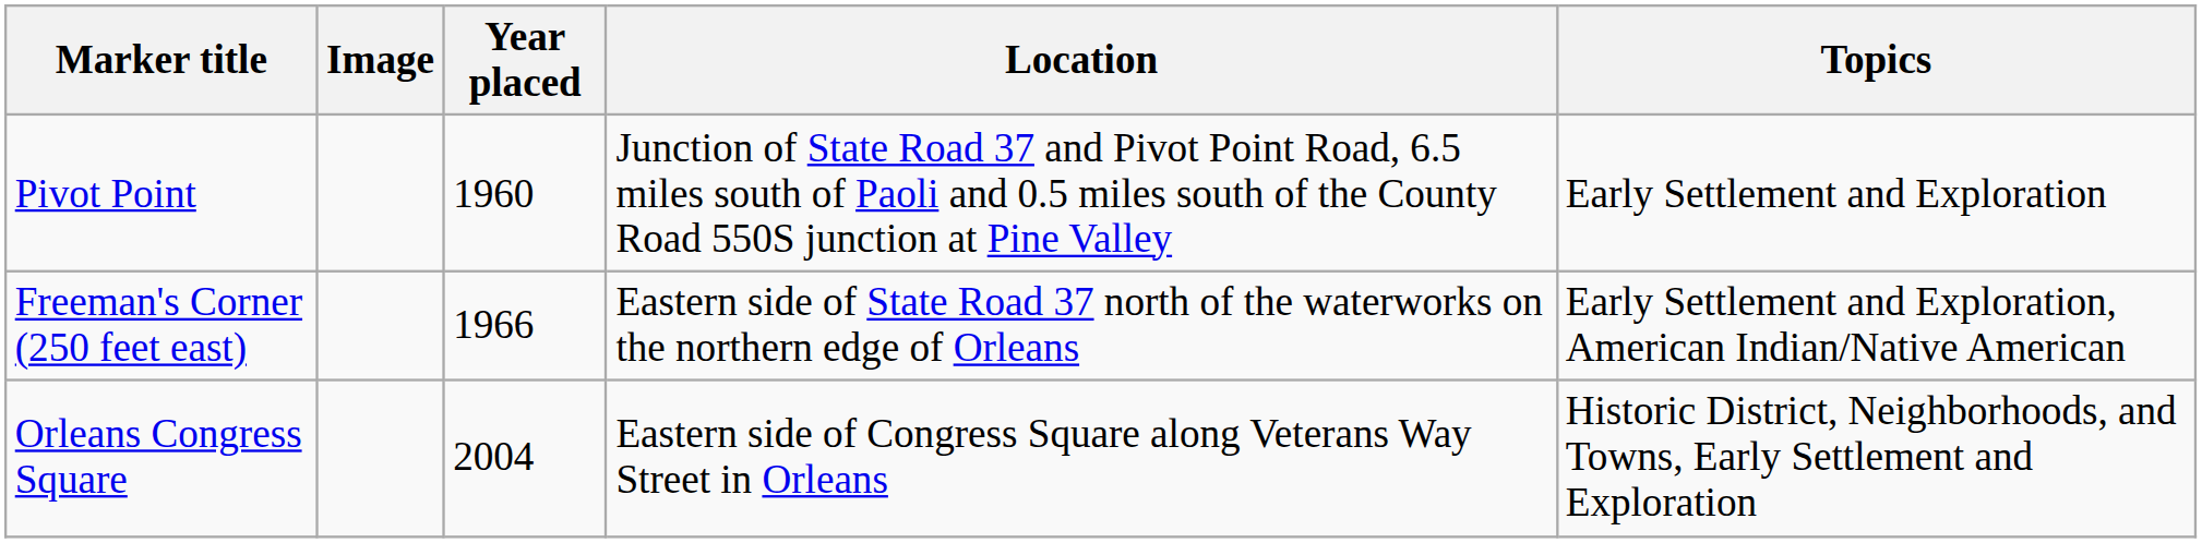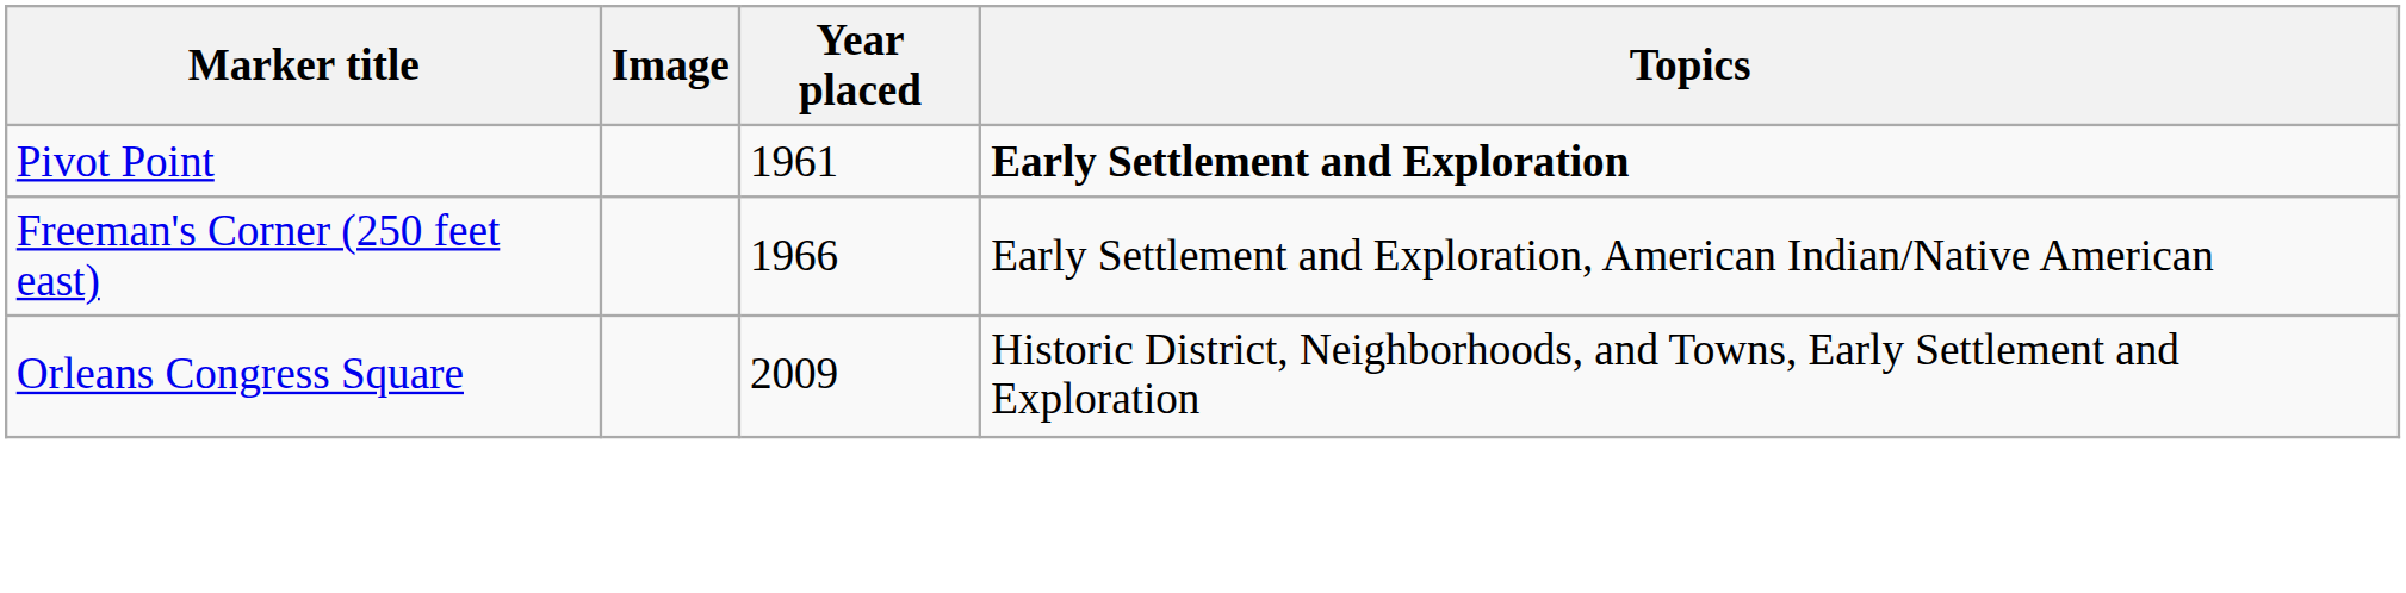 <table class="wikitable sortable" style="width:98%">
 <tr>
 <th>Marker title</th>
 <th class="unsortable">Image</th>
 <th>Year placed</th>
-<th>Location</th>
 <th>Topics</th>
 </tr>
 <tr>
 <td><a href='#'>Pivot Point</a></td>
 <td></td>
-<td>1960</td>
-<td>Junction of <a href='#'>State Road 37</a> and Pivot Point Road, 6.5 miles south of <a href='#'>Paoli</a> and 0.5 miles south of the County Road 550S junction at <a href='#'>Pine Valley</a><br><small></small></td>
-<td>Early Settlement and Exploration</td>
+<td>1961</td>
+<td><strong>Early Settlement and Exploration</strong></td>
 </tr>
 <tr ->
 <td><a href='#'>Freeman's Corner (250 feet east)</a></td>
 <td></td>
 <td>1966</td>
-<td>Eastern side of <a href='#'>State Road 37</a> north of the waterworks on the northern edge of <a href='#'>Orleans</a><br><small></small></td>
 <td>Early Settlement and Exploration, American Indian/Native American</td>
 </tr>
 <tr ->
 <td><a href='#'>Orleans Congress Square</a></td>
 <td></td>
-<td>2004</td>
-<td>Eastern side of Congress Square along Veterans Way Street in <a href='#'>Orleans</a><br><small></small></td>
+<td>2009</td>
 <td>Historic District, Neighborhoods, and Towns, Early Settlement and Exploration</td>
 </tr>
 </table>
